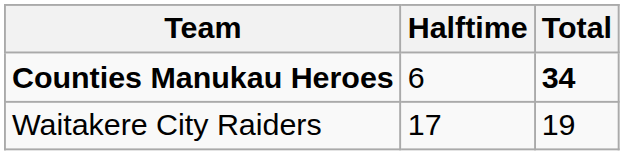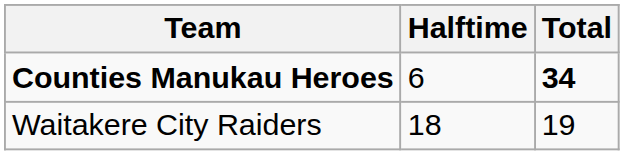 <table class="wikitable">
 <tr>
 <th>Team</th>
 <th>Halftime</th>
 <th>Total</th>
 </tr>
 <tr>
 <td><strong>Counties Manukau Heroes</strong></td>
 <td>6</td>
 <td><strong>34</strong></td>
 </tr>
 <tr>
 <td>Waitakere City Raiders</td>
-<td>17</td>
+<td>18</td>
 <td>19</td>
 </tr>
 </table>
